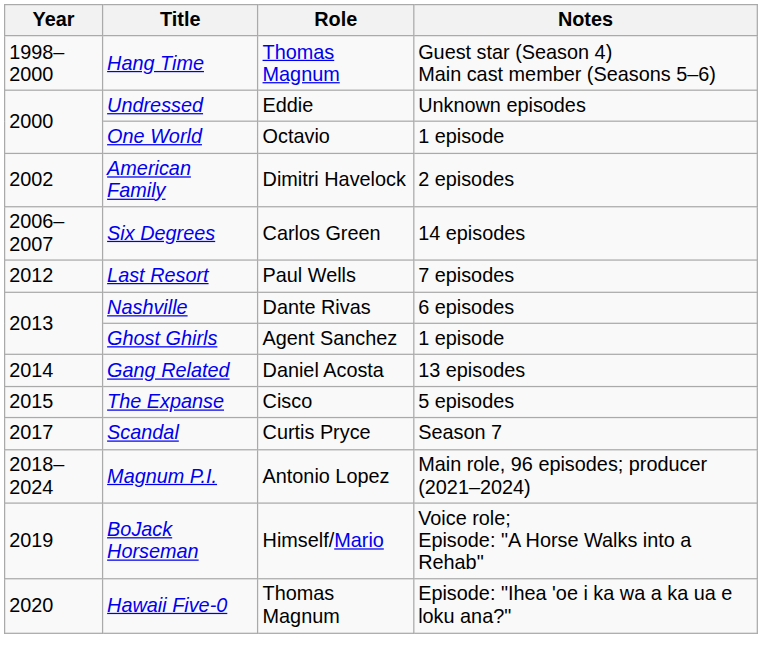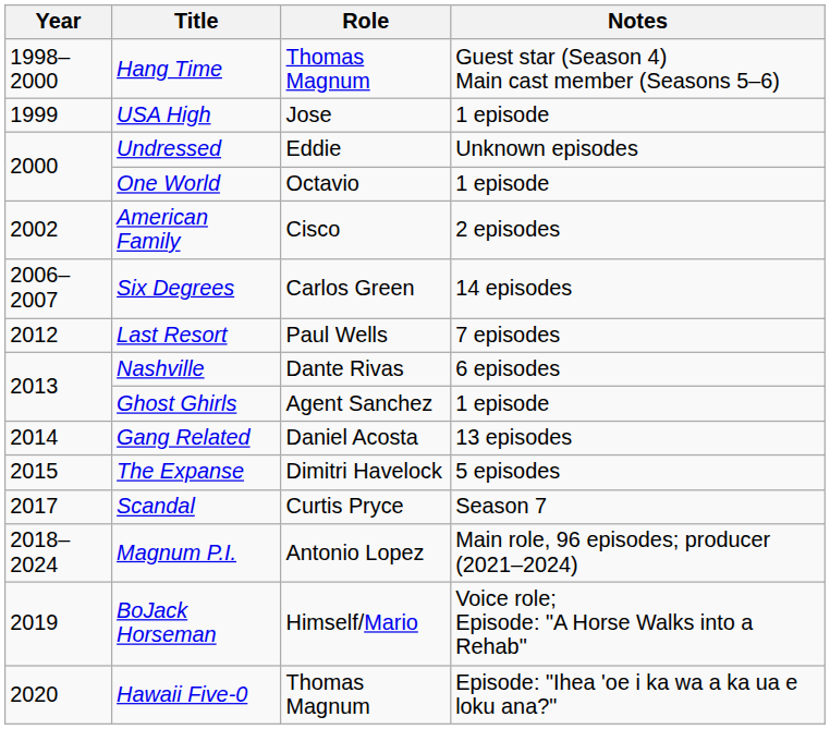 <table class="wikitable sortable">
 <tr>
 <th>Year</th>
 <th>Title</th>
 <th>Role</th>
 <th>Notes</th>
 </tr>
 <tr>
 <td>1998–2000</td>
 <td><em><a href='#'>Hang Time</a></em></td>
 <td><a href='#'>Thomas Magnum</a></td>
 <td>Guest star (Season 4)<br>Main cast member (Seasons 5–6)</td>
+</tr>
+<tr>
+<td>1999</td>
+<td><em><a href='#'>USA High</a></em></td>
+<td>Jose</td>
+<td>1 episode</td>
 </tr>
 <tr>
 <td rowspan=2>2000</td>
 <td><em><a href='#'>Undressed</a></em></td>
 <td>Eddie</td>
 <td>Unknown episodes</td>
 </tr>
 <tr>
 <td><em><a href='#'>One World</a></em></td>
 <td>Octavio</td>
 <td>1 episode</td>
 </tr>
 <tr>
 <td>2002</td>
 <td><em><a href='#'>American Family</a></em></td>
-<td>Dimitri Havelock</td>
+<td>Cisco</td>
 <td>2 episodes</td>
 </tr>
 <tr>
 <td>2006–2007</td>
 <td><em><a href='#'>Six Degrees</a></em></td>
 <td>Carlos Green</td>
 <td>14 episodes</td>
 </tr>
 <tr>
 <td>2012</td>
 <td><em><a href='#'>Last Resort</a></em></td>
 <td>Paul Wells</td>
 <td>7 episodes</td>
 </tr>
 <tr>
 <td rowspan=2>2013</td>
 <td><em><a href='#'>Nashville</a></em></td>
 <td>Dante Rivas</td>
 <td>6 episodes</td>
 </tr>
 <tr>
 <td><em><a href='#'>Ghost Ghirls</a></em></td>
 <td>Agent Sanchez</td>
 <td>1 episode</td>
 </tr>
 <tr>
 <td>2014</td>
 <td><em><a href='#'>Gang Related</a></em></td>
 <td>Daniel Acosta</td>
 <td>13 episodes</td>
 </tr>
 <tr>
 <td>2015</td>
 <td><em><a href='#'>The Expanse</a></em></td>
-<td>Cisco</td>
+<td>Dimitri Havelock</td>
 <td>5 episodes</td>
 </tr>
 <tr>
 <td>2017</td>
 <td><em><a href='#'>Scandal</a></em></td>
 <td>Curtis Pryce</td>
 <td>Season 7</td>
 </tr>
 <tr>
 <td>2018–2024</td>
 <td><em><a href='#'>Magnum P.I.</a></em></td>
 <td>Antonio Lopez</td>
 <td>Main role, 96 episodes; producer (2021–2024)</td>
 </tr>
 <tr>
 <td>2019</td>
 <td><em><a href='#'>BoJack Horseman</a></em></td>
 <td>Himself/<a href='#'>Mario</a></td>
 <td>Voice role;<br>Episode: "A Horse Walks into a Rehab"</td>
 </tr>
 <tr>
 <td>2020</td>
 <td><em><a href='#'>Hawaii Five-0</a></em></td>
 <td>Thomas Magnum</td>
 <td>Episode: "Ihea 'oe i ka wa a ka ua e loku ana?"</td>
 </tr>
 </table>
